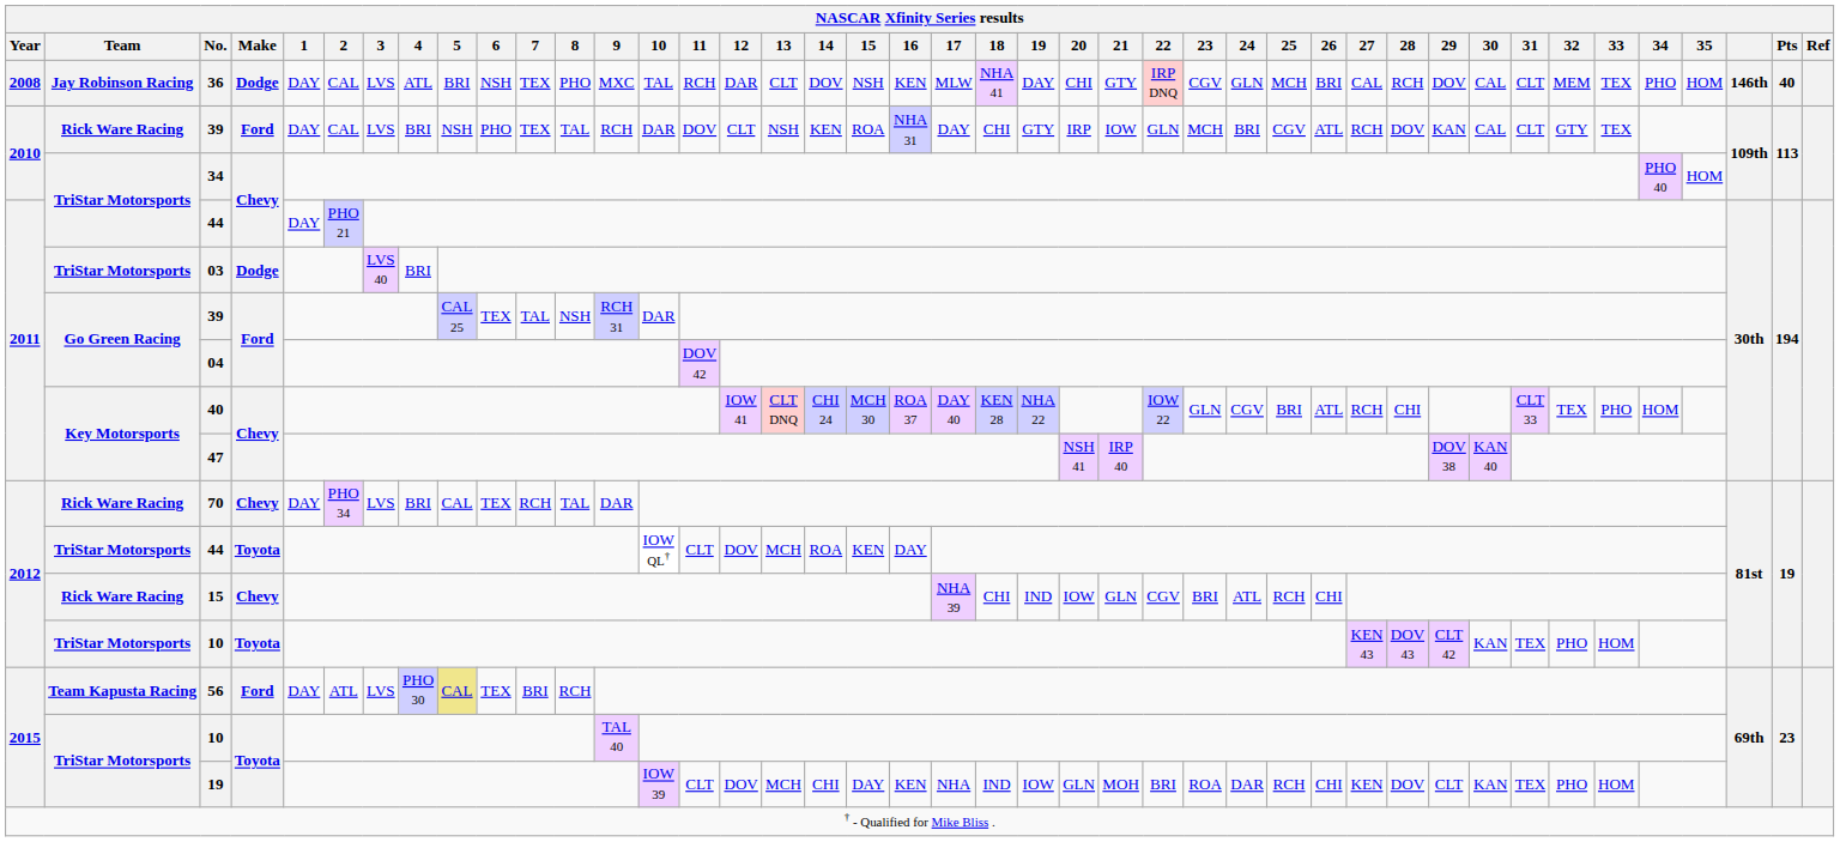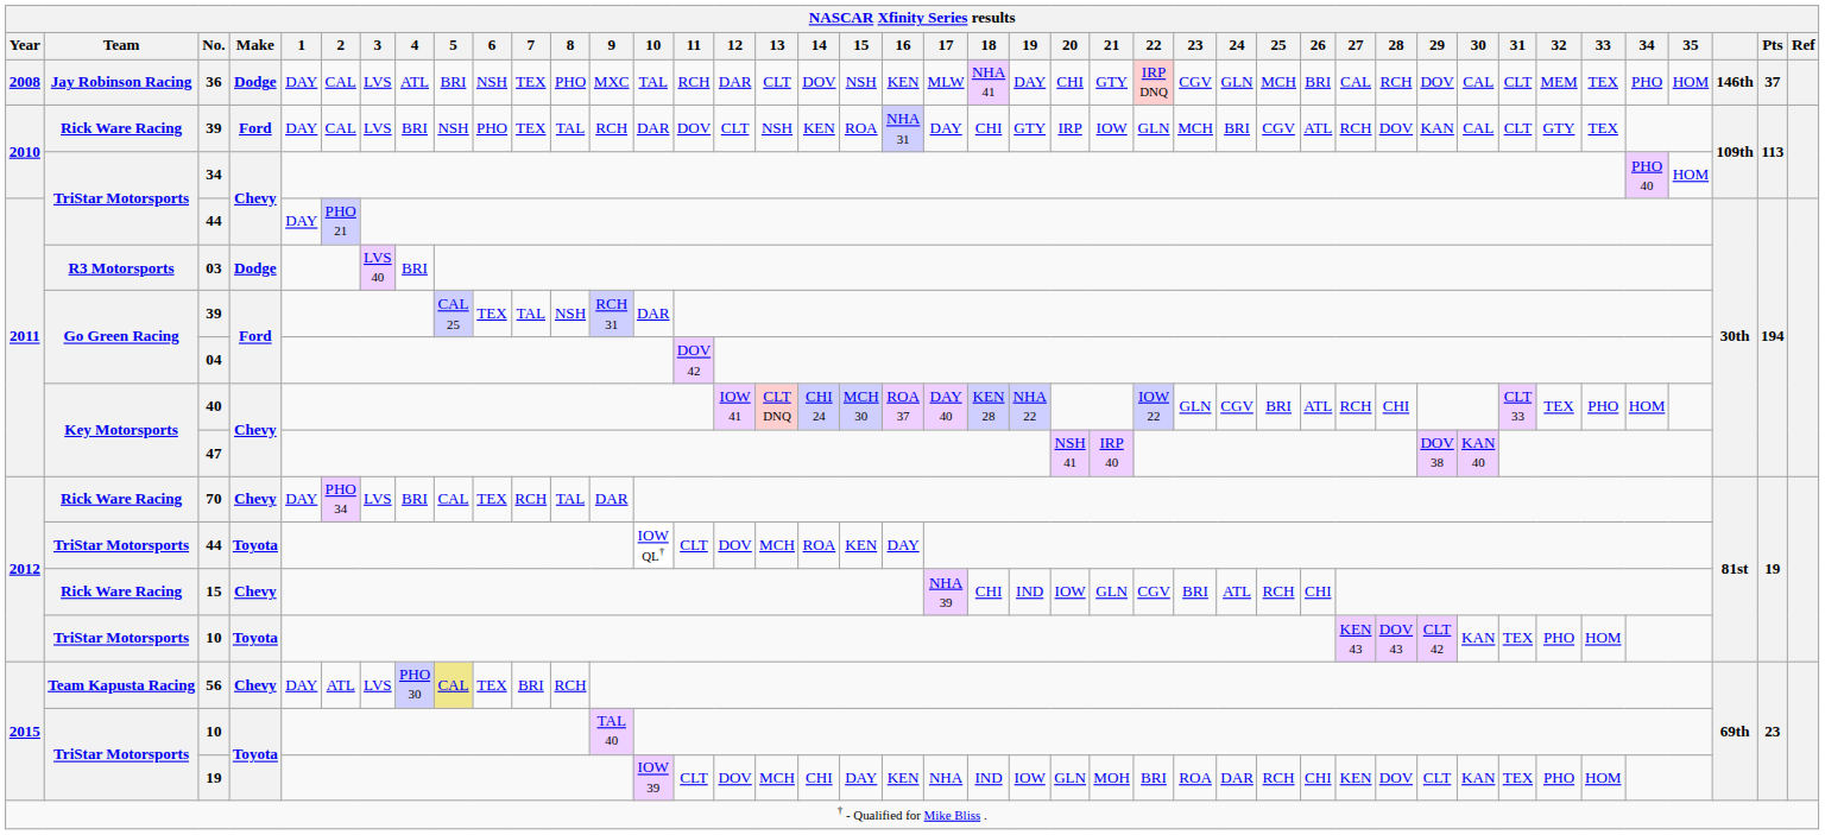 <table class="wikitable" style="text-align:center; font-size:75%">
 <tr>
 <th colspan=42><a href='#'>NASCAR</a> <a href='#'>Xfinity Series</a> results</th>
 </tr>
 <tr>
 <th>Year</th>
 <th>Team</th>
 <th>No.</th>
 <th>Make</th>
 <th>1</th>
 <th>2</th>
 <th>3</th>
 <th>4</th>
 <th>5</th>
 <th>6</th>
 <th>7</th>
 <th>8</th>
 <th>9</th>
 <th>10</th>
 <th>11</th>
 <th>12</th>
 <th>13</th>
 <th>14</th>
 <th>15</th>
 <th>16</th>
 <th>17</th>
 <th>18</th>
 <th>19</th>
 <th>20</th>
 <th>21</th>
 <th>22</th>
 <th>23</th>
 <th>24</th>
 <th>25</th>
 <th>26</th>
 <th>27</th>
 <th>28</th>
 <th>29</th>
 <th>30</th>
 <th>31</th>
 <th>32</th>
 <th>33</th>
 <th>34</th>
 <th>35</th>
 <th></th>
 <th>Pts</th>
 <th>Ref</th>
 </tr>
 <tr>
 <th><a href='#'>2008</a></th>
 <th><a href='#'>Jay Robinson Racing</a></th>
 <th>36</th>
 <th><a href='#'>Dodge</a></th>
 <td><a href='#'>DAY</a></td>
 <td><a href='#'>CAL</a></td>
 <td><a href='#'>LVS</a></td>
 <td><a href='#'>ATL</a></td>
 <td><a href='#'>BRI</a></td>
 <td><a href='#'>NSH</a></td>
 <td><a href='#'>TEX</a></td>
 <td><a href='#'>PHO</a></td>
 <td><a href='#'>MXC</a></td>
 <td><a href='#'>TAL</a></td>
 <td><a href='#'>RCH</a></td>
 <td><a href='#'>DAR</a></td>
 <td><a href='#'>CLT</a></td>
 <td><a href='#'>DOV</a></td>
 <td><a href='#'>NSH</a></td>
 <td><a href='#'>KEN</a></td>
 <td><a href='#'>MLW</a></td>
 <td style="background:#EFCFFF;"><a href='#'>NHA</a><br><small>41</small></td>
 <td><a href='#'>DAY</a></td>
 <td><a href='#'>CHI</a></td>
 <td><a href='#'>GTY</a></td>
 <td style="background:#FFCFCF;"><a href='#'>IRP</a><br><small>DNQ</small></td>
 <td><a href='#'>CGV</a></td>
 <td><a href='#'>GLN</a></td>
 <td><a href='#'>MCH</a></td>
 <td><a href='#'>BRI</a></td>
 <td><a href='#'>CAL</a></td>
 <td><a href='#'>RCH</a></td>
 <td><a href='#'>DOV</a></td>
 <td><a href='#'>CAL</a></td>
 <td><a href='#'>CLT</a></td>
 <td><a href='#'>MEM</a></td>
 <td><a href='#'>TEX</a></td>
 <td><a href='#'>PHO</a></td>
 <td><a href='#'>HOM</a></td>
 <th>146th</th>
-<th>40</th>
+<th>37</th>
 <th></th>
 </tr>
 <tr>
 <th rowspan=2><a href='#'>2010</a></th>
 <th><a href='#'>Rick Ware Racing</a></th>
 <th>39</th>
 <th><a href='#'>Ford</a></th>
 <td><a href='#'>DAY</a></td>
 <td><a href='#'>CAL</a></td>
 <td><a href='#'>LVS</a></td>
 <td><a href='#'>BRI</a></td>
 <td><a href='#'>NSH</a></td>
 <td><a href='#'>PHO</a></td>
 <td><a href='#'>TEX</a></td>
 <td><a href='#'>TAL</a></td>
 <td><a href='#'>RCH</a></td>
 <td><a href='#'>DAR</a></td>
 <td><a href='#'>DOV</a></td>
 <td><a href='#'>CLT</a></td>
 <td><a href='#'>NSH</a></td>
 <td><a href='#'>KEN</a></td>
 <td><a href='#'>ROA</a></td>
 <td style="background:#CFCFFF;"><a href='#'>NHA</a><br><small>31</small></td>
 <td><a href='#'>DAY</a></td>
 <td><a href='#'>CHI</a></td>
 <td><a href='#'>GTY</a></td>
 <td><a href='#'>IRP</a></td>
 <td><a href='#'>IOW</a></td>
 <td><a href='#'>GLN</a></td>
 <td><a href='#'>MCH</a></td>
 <td><a href='#'>BRI</a></td>
 <td><a href='#'>CGV</a></td>
 <td><a href='#'>ATL</a></td>
 <td><a href='#'>RCH</a></td>
 <td><a href='#'>DOV</a></td>
 <td><a href='#'>KAN</a></td>
 <td><a href='#'>CAL</a></td>
 <td><a href='#'>CLT</a></td>
 <td><a href='#'>GTY</a></td>
 <td><a href='#'>TEX</a></td>
 <td colspan=2></td>
 <th rowspan=2>109th</th>
 <th rowspan=2>113</th>
 <th rowspan=2></th>
 </tr>
 <tr>
 <th rowspan=2><a href='#'>TriStar Motorsports</a></th>
 <th>34</th>
 <th rowspan=2><a href='#'>Chevy</a></th>
 <td colspan=33></td>
 <td style="background:#EFCFFF;"><a href='#'>PHO</a><br><small>40</small></td>
 <td><a href='#'>HOM</a></td>
 </tr>
 <tr>
 <th rowspan=6><a href='#'>2011</a></th>
 <th>44</th>
 <td><a href='#'>DAY</a></td>
 <td style="background:#CFCFFF;"><a href='#'>PHO</a><br><small>21</small></td>
 <td colspan=33></td>
 <th rowspan=6>30th</th>
 <th rowspan=6>194</th>
 <th rowspan=6></th>
 </tr>
 <tr>
-<th><a href='#'>TriStar Motorsports</a></th>
+<th><a href='#'>R3 Motorsports</a></th>
 <th>03</th>
 <th><a href='#'>Dodge</a></th>
 <td colspan=2></td>
 <td style="background:#EFCFFF;"><a href='#'>LVS</a><br><small>40</small></td>
 <td><a href='#'>BRI</a></td>
 <td colspan=31></td>
 </tr>
 <tr>
 <th rowspan=2><a href='#'>Go Green Racing</a></th>
 <th>39</th>
 <th rowspan=2><a href='#'>Ford</a></th>
 <td colspan=4></td>
 <td style="background:#CFCFFF;"><a href='#'>CAL</a><br><small>25</small></td>
 <td><a href='#'>TEX</a></td>
 <td><a href='#'>TAL</a></td>
 <td><a href='#'>NSH</a></td>
 <td style="background:#CFCFFF;"><a href='#'>RCH</a><br><small>31</small></td>
 <td><a href='#'>DAR</a></td>
 <td colspan=25></td>
 </tr>
 <tr>
 <th>04</th>
 <td colspan=10></td>
 <td style="background:#EFCFFF;"><a href='#'>DOV</a><br><small>42</small></td>
 <td colspan=24></td>
 </tr>
 <tr>
 <th rowspan=2><a href='#'>Key Motorsports</a></th>
 <th>40</th>
 <th rowspan=2><a href='#'>Chevy</a></th>
 <td colspan=11></td>
 <td style="background:#EFCFFF;"><a href='#'>IOW</a><br><small>41</small></td>
 <td style="background:#FFCFCF;"><a href='#'>CLT</a><br><small>DNQ</small></td>
 <td style="background:#CFCFFF;"><a href='#'>CHI</a><br><small>24</small></td>
 <td style="background:#CFCFFF;"><a href='#'>MCH</a><br><small>30</small></td>
 <td style="background:#EFCFFF;"><a href='#'>ROA</a><br><small>37</small></td>
 <td style="background:#EFCFFF;"><a href='#'>DAY</a><br><small>40</small></td>
 <td style="background:#CFCFFF;"><a href='#'>KEN</a><br><small>28</small></td>
 <td style="background:#CFCFFF;"><a href='#'>NHA</a><br><small>22</small></td>
 <td colspan=2></td>
 <td style="background:#CFCFFF;"><a href='#'>IOW</a><br><small>22</small></td>
 <td><a href='#'>GLN</a></td>
 <td><a href='#'>CGV</a></td>
 <td><a href='#'>BRI</a></td>
 <td><a href='#'>ATL</a></td>
 <td><a href='#'>RCH</a></td>
 <td><a href='#'>CHI</a></td>
 <td colspan=2></td>
 <td style="background:#EFCFFF;"><a href='#'>CLT</a><br><small>33</small></td>
 <td><a href='#'>TEX</a></td>
 <td><a href='#'>PHO</a></td>
 <td><a href='#'>HOM</a></td>
 <td></td>
 </tr>
 <tr>
 <th>47</th>
 <td colspan=19></td>
 <td style="background:#EFCFFF;"><a href='#'>NSH</a><br><small>41</small></td>
 <td style="background:#EFCFFF;"><a href='#'>IRP</a><br><small>40</small></td>
 <td colspan=7></td>
 <td style="background:#EFCFFF;"><a href='#'>DOV</a><br><small>38</small></td>
 <td style="background:#EFCFFF;"><a href='#'>KAN</a><br><small>40</small></td>
 <td colspan=5></td>
 </tr>
 <tr>
 <th rowspan=4><a href='#'>2012</a></th>
 <th><a href='#'>Rick Ware Racing</a></th>
 <th>70</th>
 <th><a href='#'>Chevy</a></th>
 <td><a href='#'>DAY</a></td>
 <td style="background:#EFCFFF;"><a href='#'>PHO</a><br><small>34</small></td>
 <td><a href='#'>LVS</a></td>
 <td><a href='#'>BRI</a></td>
 <td><a href='#'>CAL</a></td>
 <td><a href='#'>TEX</a></td>
 <td><a href='#'>RCH</a></td>
 <td><a href='#'>TAL</a></td>
 <td><a href='#'>DAR</a></td>
 <td colspan=26></td>
 <th rowspan=4>81st</th>
 <th rowspan=4>19</th>
 <th rowspan=4></th>
 </tr>
 <tr>
 <th><a href='#'>TriStar Motorsports</a></th>
 <th>44</th>
 <th><a href='#'>Toyota</a></th>
 <td colspan=9></td>
 <td style="background:#FFFFFF;"><a href='#'>IOW</a><br><small>QL<sup>†</sup></small></td>
 <td><a href='#'>CLT</a></td>
 <td><a href='#'>DOV</a></td>
 <td><a href='#'>MCH</a></td>
 <td><a href='#'>ROA</a></td>
 <td><a href='#'>KEN</a></td>
 <td><a href='#'>DAY</a></td>
 <td colspan=19></td>
 </tr>
 <tr>
 <th><a href='#'>Rick Ware Racing</a></th>
 <th>15</th>
 <th><a href='#'>Chevy</a></th>
 <td colspan=16></td>
 <td style="background:#EFCFFF;"><a href='#'>NHA</a><br><small>39</small></td>
 <td><a href='#'>CHI</a></td>
 <td><a href='#'>IND</a></td>
 <td><a href='#'>IOW</a></td>
 <td><a href='#'>GLN</a></td>
 <td><a href='#'>CGV</a></td>
 <td><a href='#'>BRI</a></td>
 <td><a href='#'>ATL</a></td>
 <td><a href='#'>RCH</a></td>
 <td><a href='#'>CHI</a></td>
 <td colspan=9></td>
 </tr>
 <tr>
 <th><a href='#'>TriStar Motorsports</a></th>
 <th>10</th>
 <th><a href='#'>Toyota</a></th>
 <td colspan=26></td>
 <td style="background:#EFCFFF;"><a href='#'>KEN</a><br><small>43</small></td>
 <td style="background:#EFCFFF;"><a href='#'>DOV</a><br><small>43</small></td>
 <td style="background:#EFCFFF;"><a href='#'>CLT</a><br><small>42</small></td>
 <td><a href='#'>KAN</a></td>
 <td><a href='#'>TEX</a></td>
 <td><a href='#'>PHO</a></td>
 <td><a href='#'>HOM</a></td>
 <td colspan=2></td>
 </tr>
 <tr>
 <th rowspan=3><a href='#'>2015</a></th>
 <th><a href='#'>Team Kapusta Racing</a></th>
 <th>56</th>
-<th><a href='#'>Ford</a></th>
+<th><a href='#'>Chevy</a></th>
 <td><a href='#'>DAY</a></td>
 <td><a href='#'>ATL</a></td>
 <td><a href='#'>LVS</a></td>
 <td style="background:#CFCFFF;"><a href='#'>PHO</a><br><small>30</small></td>
 <td style="background: khaki;"><a href='#'>CAL</a></td>
 <td><a href='#'>TEX</a></td>
 <td><a href='#'>BRI</a></td>
 <td><a href='#'>RCH</a></td>
 <td colspan=27></td>
 <th rowspan=3>69th</th>
 <th rowspan=3>23</th>
 <th rowspan=3></th>
 </tr>
 <tr>
 <th rowspan=2><a href='#'>TriStar Motorsports</a></th>
 <th>10</th>
 <th rowspan=2><a href='#'>Toyota</a></th>
 <td colspan=8></td>
 <td style="background:#EFCFFF;"><a href='#'>TAL</a><br><small>40</small></td>
 <td colspan=26></td>
 </tr>
 <tr>
 <th>19</th>
 <td colspan=9></td>
 <td style="background:#EFCFFF;"><a href='#'>IOW</a><br><small>39</small></td>
 <td><a href='#'>CLT</a></td>
 <td><a href='#'>DOV</a></td>
 <td><a href='#'>MCH</a></td>
 <td><a href='#'>CHI</a></td>
 <td><a href='#'>DAY</a></td>
 <td><a href='#'>KEN</a></td>
 <td><a href='#'>NHA</a></td>
 <td><a href='#'>IND</a></td>
 <td><a href='#'>IOW</a></td>
 <td><a href='#'>GLN</a></td>
 <td><a href='#'>MOH</a></td>
 <td><a href='#'>BRI</a></td>
 <td><a href='#'>ROA</a></td>
 <td><a href='#'>DAR</a></td>
 <td><a href='#'>RCH</a></td>
 <td><a href='#'>CHI</a></td>
 <td><a href='#'>KEN</a></td>
 <td><a href='#'>DOV</a></td>
 <td><a href='#'>CLT</a></td>
 <td><a href='#'>KAN</a></td>
 <td><a href='#'>TEX</a></td>
 <td><a href='#'>PHO</a></td>
 <td><a href='#'>HOM</a></td>
 <td colspan=2></td>
 </tr>
 <tr>
 <td colspan=43><small><sup>†</sup> - Qualified for <a href='#'>Mike Bliss</a> .</small></td>
 </tr>
 </table>
